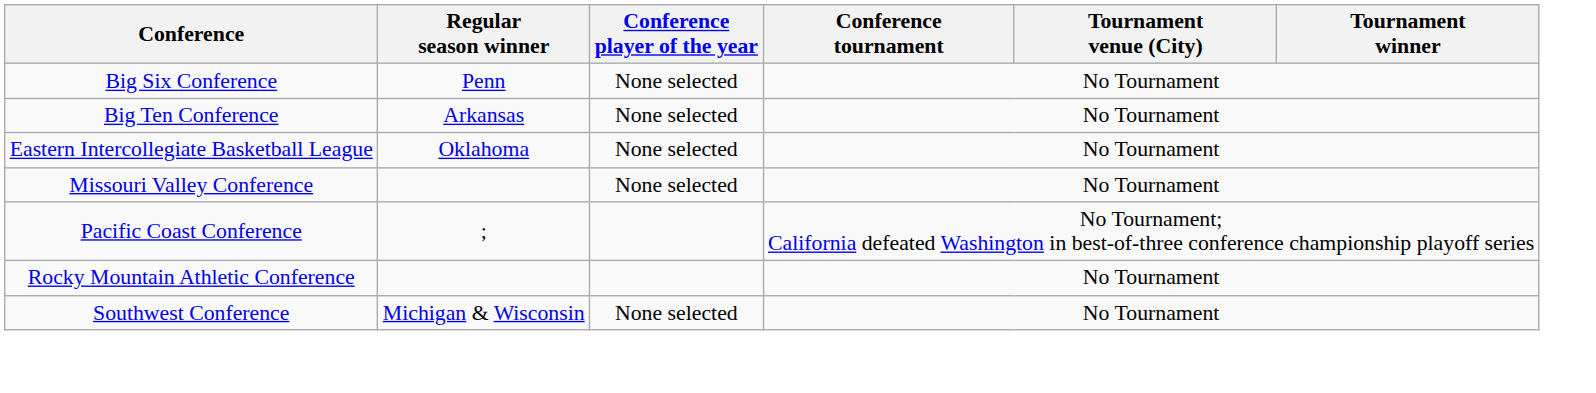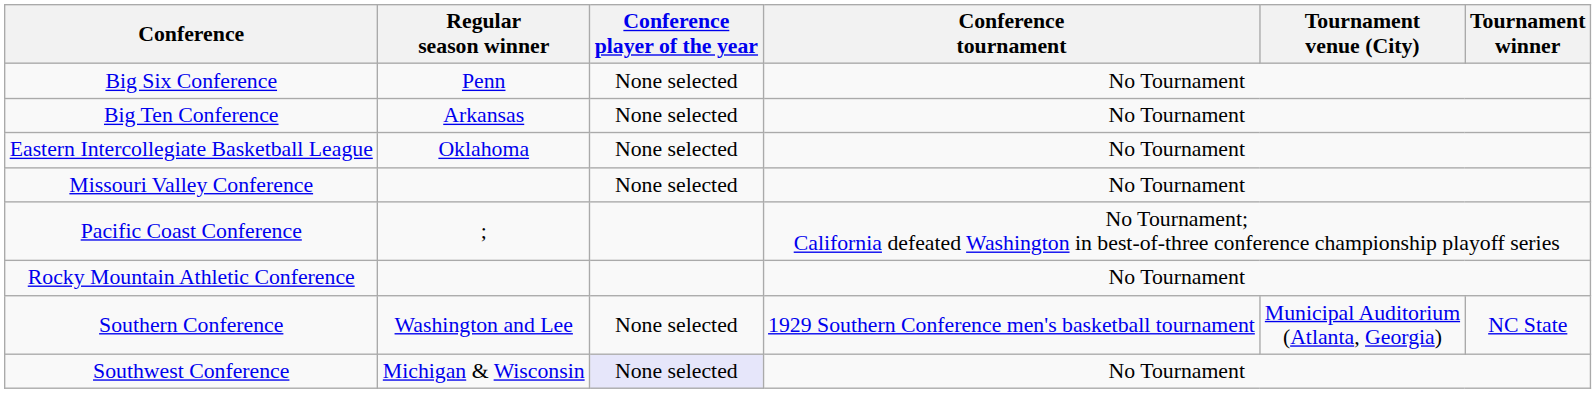 <table class="wikitable" style="text-align:center;">
 <tr>
 <th>Conference</th>
 <th>Regular <br> season winner</th>
 <th><a href='#'>Conference <br> player of the year</a></th>
 <th>Conference <br> tournament</th>
 <th>Tournament <br> venue (City)</th>
 <th>Tournament <br> winner</th>
 </tr>
 <tr>
 <td><a href='#'>Big Six Conference</a></td>
 <td><a href='#'>Penn</a></td>
 <td>None selected</td>
 <td colspan=3>No Tournament</td>
 </tr>
 <tr>
 <td><a href='#'>Big Ten Conference</a></td>
 <td><a href='#'>Arkansas</a></td>
 <td>None selected</td>
 <td colspan=3>No Tournament</td>
 </tr>
 <tr>
 <td><a href='#'>Eastern Intercollegiate Basketball League</a></td>
 <td><a href='#'>Oklahoma</a></td>
 <td>None selected</td>
 <td colspan=3>No Tournament</td>
 </tr>
 <tr>
 <td><a href='#'>Missouri Valley Conference</a></td>
 <td></td>
 <td>None selected</td>
 <td colspan=3>No Tournament</td>
 </tr>
 <tr>
 <td><a href='#'>Pacific Coast Conference</a></td>
 <td>;<br></td>
 <td></td>
 <td colspan=3>No Tournament;<br><a href='#'>California</a> defeated <a href='#'>Washington</a> in best-of-three conference championship playoff series</td>
 </tr>
 <tr>
 <td><a href='#'>Rocky Mountain Athletic Conference</a></td>
 <td><br></td>
 <td></td>
 <td colspan=3>No Tournament</td>
 </tr>
 <tr>
+<td><a href='#'>Southern Conference</a></td>
+<td><a href='#'>Washington and Lee</a></td>
+<td>None selected</td>
+<td><a href='#'>1929 Southern Conference men's basketball tournament</a></td>
+<td><a href='#'>Municipal Auditorium</a><br>(<a href='#'>Atlanta</a>, <a href='#'>Georgia</a>)</td>
+<td><a href='#'>NC State</a></td>
+</tr>
+<tr>
 <td><a href='#'>Southwest Conference</a></td>
 <td><a href='#'>Michigan</a> & <a href='#'>Wisconsin</a></td>
-<td>None selected</td>
+<td style="background: lavender;">None selected</td>
 <td colspan=3>No Tournament</td>
 </tr>
 </table>
